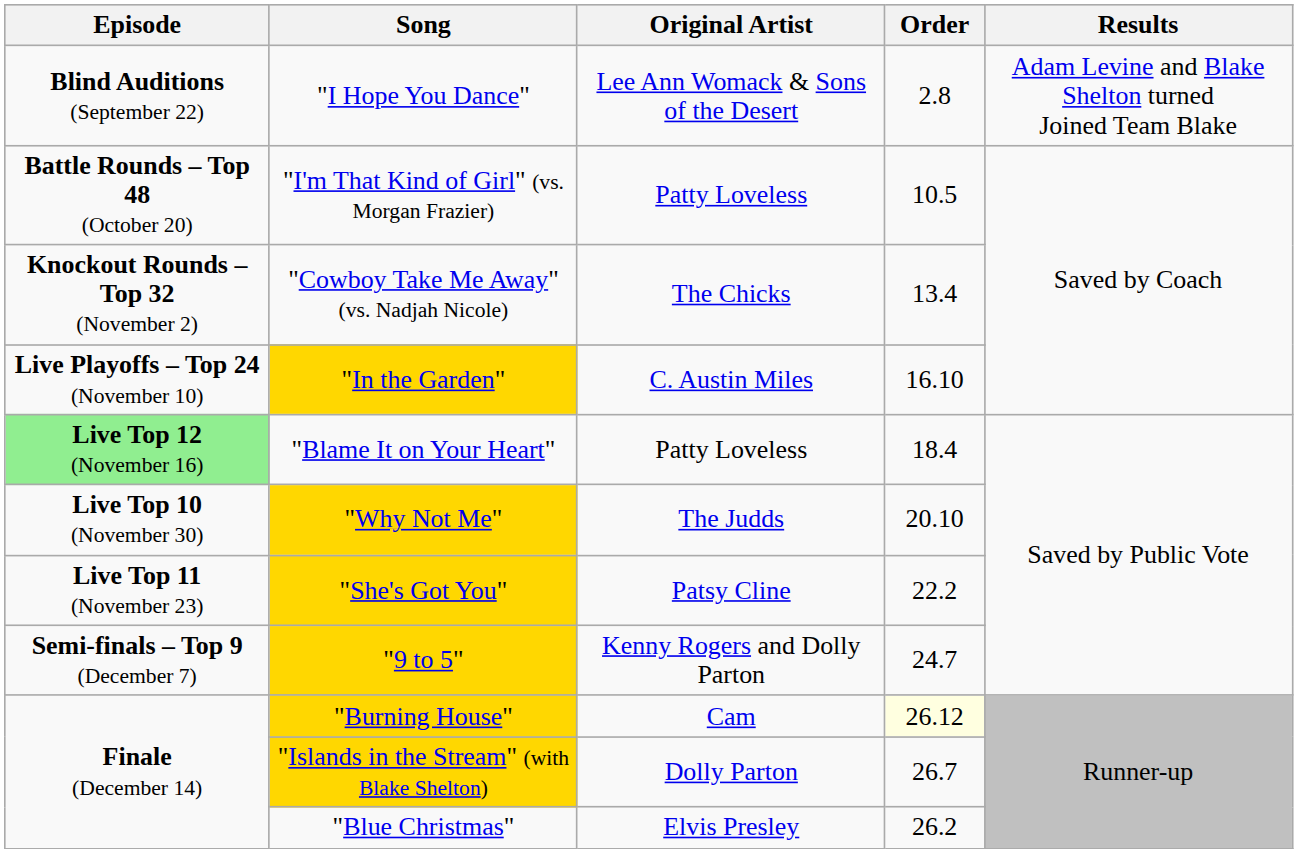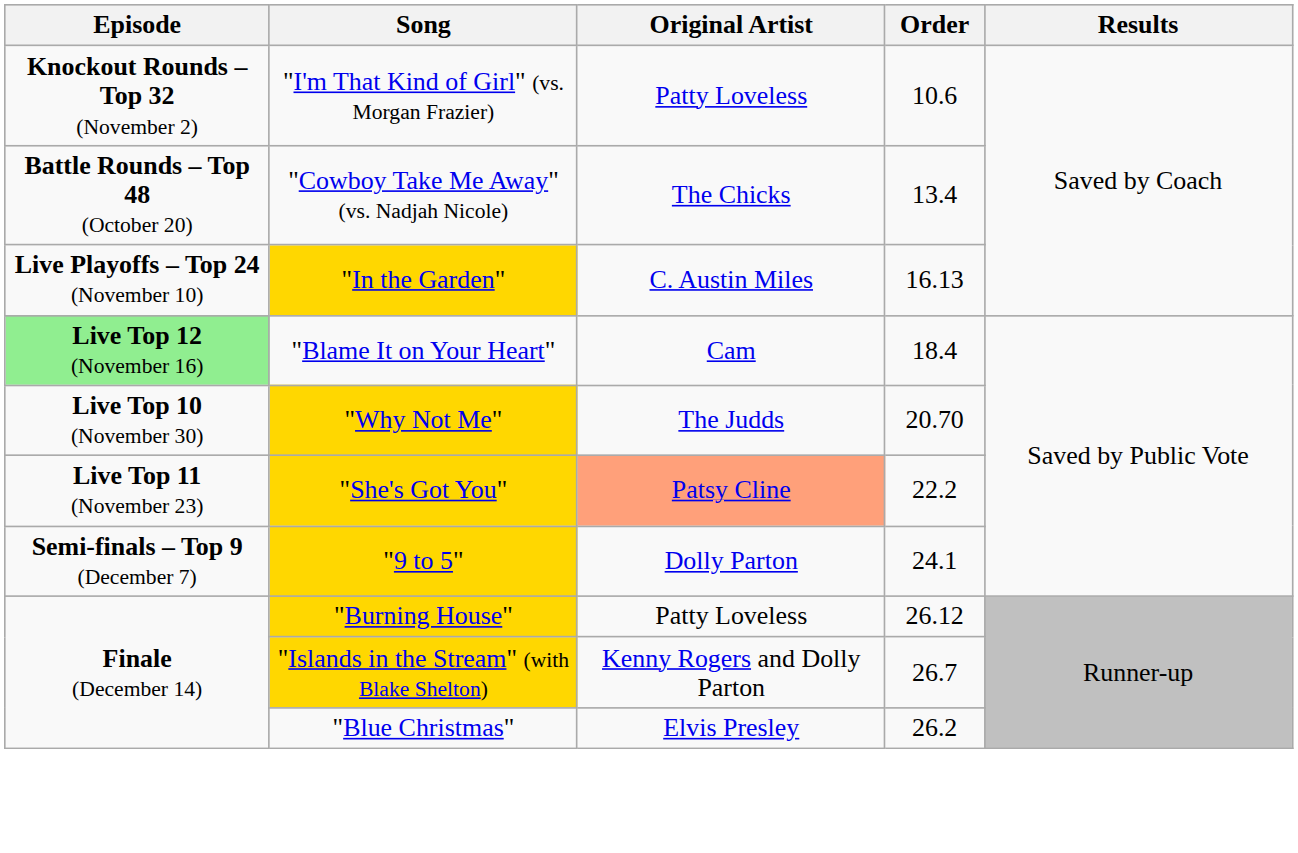 <table class="wikitable" style="width:90%;text-align:center;">
 <tr>
 <th scope="col"  style="width:8%">Episode</th>
 <th scope="col" style="width:10%">Song</th>
 <th scope="col" style="width:10%">Original Artist</th>
 <th scope="col"  style="width:1%">Order</th>
 <th scope="col"  style="width:10%">Results</th>
 </tr>
 <tr>
-<td scope="row"><strong>Blind Auditions</strong><br><small>(September 22)</small></td>
-<td>"<a href='#'>I Hope You Dance</a>"</td>
-<td><a href='#'>Lee Ann Womack</a> & <a href='#'>Sons of the Desert</a></td>
-<td>2.8</td>
-<td><a href='#'>Adam Levine</a> and <a href='#'>Blake Shelton</a> turned<br>Joined Team Blake</td>
+<td scope="row"><strong>Knockout Rounds – Top 32</strong><br><small>(November 2)</small></td>
+<td>"<a href='#'>I'm That Kind of Girl</a>" <small>(vs. Morgan Frazier)</small></td>
+<td><a href='#'>Patty Loveless</a></td>
+<td>10.6</td>
+<td rowspan=3>Saved by Coach</td>
 </tr>
 <tr>
 <td scope="row"><strong>Battle Rounds – Top 48</strong><br><small>(October 20)</small></td>
-<td>"<a href='#'>I'm That Kind of Girl</a>" <small>(vs. Morgan Frazier)</small></td>
-<td><a href='#'>Patty Loveless</a></td>
-<td>10.5</td>
-<td rowspan=3>Saved by Coach</td>
-</tr>
-<tr>
-<td scope="row"><strong>Knockout Rounds – Top 32</strong><br><small>(November 2)</small></td>
 <td>"<a href='#'>Cowboy Take Me Away</a>"  <small>(vs. Nadjah Nicole)</small></td>
 <td><a href='#'>The Chicks</a></td>
 <td>13.4</td>
 </tr>
 <tr>
 <td scope="row"><strong>Live Playoffs – Top 24</strong><br><small>(November 10)</small></td>
 <td style="background:gold;">"<a href='#'>In the Garden</a>"</td>
 <td><a href='#'>C. Austin Miles</a></td>
-<td>16.10</td>
+<td>16.13</td>
 </tr>
 <tr>
 <td scope="row" style="background: lightgreen;"><strong>Live Top 12</strong><br><small>(November 16)</small></td>
 <td>"<a href='#'>Blame It on Your Heart</a>"</td>
-<td>Patty Loveless</td>
+<td><a href='#'>Cam</a></td>
 <td>18.4</td>
 <td rowspan=4>Saved by Public Vote</td>
 </tr>
 <tr>
 <td scope="row"><strong>Live Top 10</strong><br><small>(November 30)</small></td>
 <td style="background:gold;">"<a href='#'>Why Not Me</a>"</td>
 <td><a href='#'>The Judds</a></td>
-<td>20.10</td>
+<td>20.70</td>
 </tr>
 <tr>
 <td scope="row"><strong>Live Top 11</strong><br><small>(November 23)</small></td>
 <td style="background:gold;">"<a href='#'>She's Got You</a>"</td>
-<td><a href='#'>Patsy Cline</a></td>
+<td style="background: lightsalmon;"><a href='#'>Patsy Cline</a></td>
 <td>22.2</td>
 </tr>
 <tr>
 <td scope="row"><strong>Semi-finals – Top 9</strong><br><small>(December 7)</small></td>
 <td style="background:gold;">"<a href='#'>9 to 5</a>"</td>
-<td><a href='#'>Kenny Rogers</a> and Dolly Parton</td>
-<td>24.7</td>
+<td><a href='#'>Dolly Parton</a></td>
+<td>24.1</td>
 </tr>
 <tr>
 <td rowspan="3"><strong>Finale</strong><br><small>(December 14)</small></td>
 <td style="background:gold;">"<a href='#'>Burning House</a>"</td>
-<td><a href='#'>Cam</a></td>
-<td style="background: lightyellow;">26.12</td>
+<td>Patty Loveless</td>
+<td>26.12</td>
 <td rowspan="3" style="background:silver;">Runner-up</td>
 </tr>
 <tr>
 <td style="background:gold;">"<a href='#'>Islands in the Stream</a>" <small>(with <a href='#'>Blake Shelton</a>) </small></td>
-<td><a href='#'>Dolly Parton</a></td>
+<td><a href='#'>Kenny Rogers</a> and Dolly Parton</td>
 <td>26.7</td>
 </tr>
 <tr>
 <td>"<a href='#'>Blue Christmas</a>"</td>
 <td><a href='#'>Elvis Presley</a></td>
 <td>26.2</td>
 </tr>
 </table>
